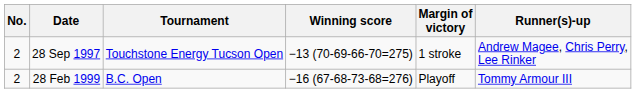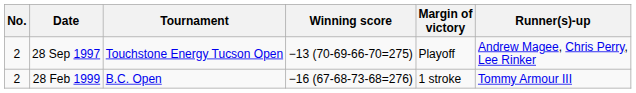 <table class="wikitable" style="font-size:95%;">
 <tr>
 <th>No.</th>
 <th>Date</th>
 <th>Tournament</th>
 <th>Winning score</th>
 <th>Margin of<br>victory</th>
 <th>Runner(s)-up</th>
 </tr>
 <tr>
 <td align=center>2</td>
 <td align=right>28 Sep <a href='#'>1997</a></td>
 <td><a href='#'>Touchstone Energy Tucson Open</a></td>
 <td>−13 (70-69-66-70=275)</td>
-<td>1 stroke</td>
+<td>Playoff</td>
 <td> <a href='#'>Andrew Magee</a>,  <a href='#'>Chris Perry</a>,<br> <a href='#'>Lee Rinker</a></td>
 </tr>
 <tr>
 <td align=center>2</td>
 <td align=right>28 Feb <a href='#'>1999</a></td>
 <td><a href='#'>B.C. Open</a></td>
 <td>−16 (67-68-73-68=276)</td>
-<td>Playoff</td>
+<td>1 stroke</td>
 <td> <a href='#'>Tommy Armour III</a></td>
 </tr>
 </table>
